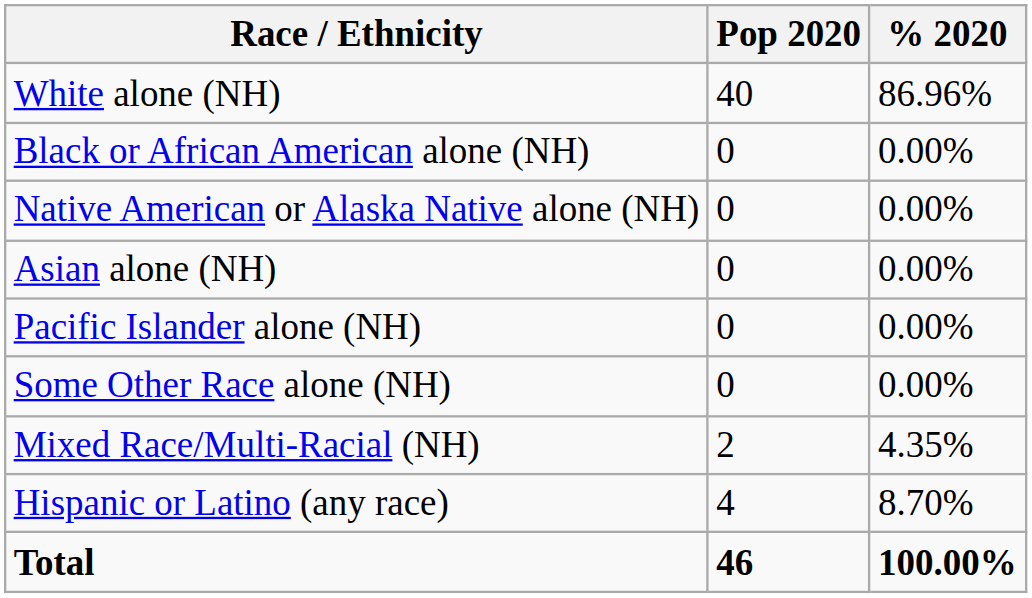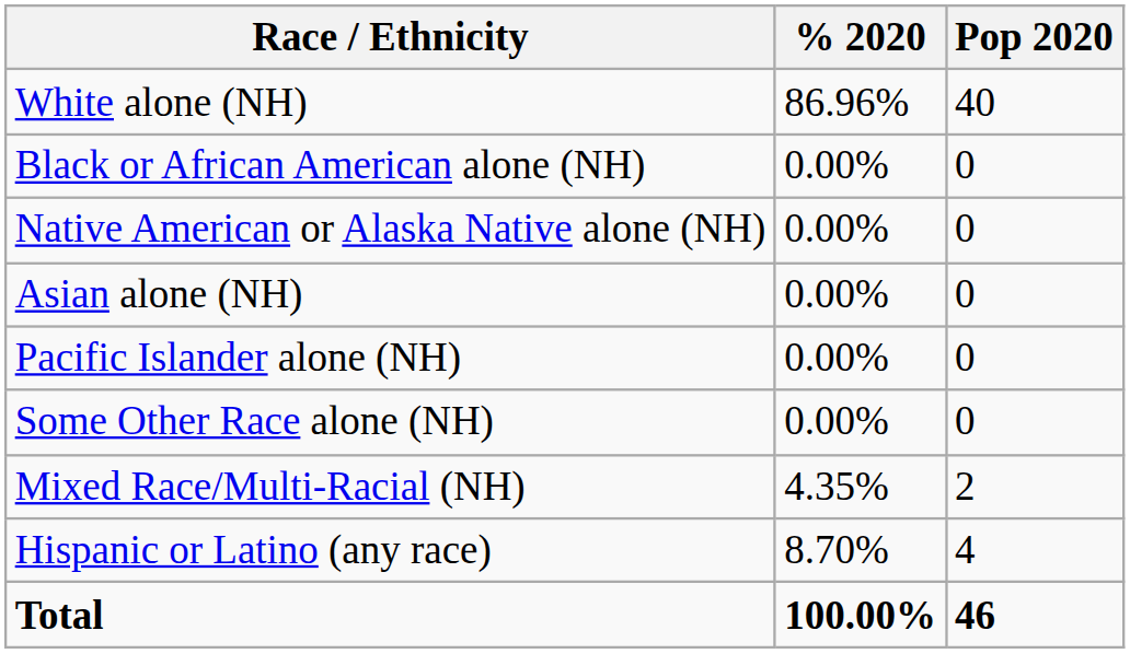 <table class="wikitable">
 <tr>
 <th>Race / Ethnicity</th>
+<th>% 2020</th>
 <th>Pop 2020</th>
-<th>% 2020</th>
 </tr>
 <tr>
 <td><a href='#'>White</a> alone (NH)</td>
+<td>86.96%</td>
 <td>40</td>
-<td>86.96%</td>
 </tr>
 <tr>
 <td><a href='#'>Black or African American</a> alone (NH)</td>
+<td>0.00%</td>
 <td>0</td>
-<td>0.00%</td>
 </tr>
 <tr>
 <td><a href='#'>Native American</a> or <a href='#'>Alaska Native</a> alone (NH)</td>
+<td>0.00%</td>
 <td>0</td>
-<td>0.00%</td>
 </tr>
 <tr>
 <td><a href='#'>Asian</a> alone (NH)</td>
+<td>0.00%</td>
 <td>0</td>
-<td>0.00%</td>
 </tr>
 <tr>
 <td><a href='#'>Pacific Islander</a> alone (NH)</td>
+<td>0.00%</td>
 <td>0</td>
-<td>0.00%</td>
 </tr>
 <tr>
 <td><a href='#'>Some Other Race</a> alone (NH)</td>
+<td>0.00%</td>
 <td>0</td>
-<td>0.00%</td>
 </tr>
 <tr>
 <td><a href='#'>Mixed Race/Multi-Racial</a> (NH)</td>
+<td>4.35%</td>
 <td>2</td>
-<td>4.35%</td>
 </tr>
 <tr>
 <td><a href='#'>Hispanic or Latino</a> (any race)</td>
+<td>8.70%</td>
 <td>4</td>
-<td>8.70%</td>
 </tr>
 <tr>
 <td><strong>Total</strong></td>
+<td><strong>100.00%</strong></td>
 <td><strong>46</strong></td>
-<td><strong>100.00%</strong></td>
 </tr>
 </table>
